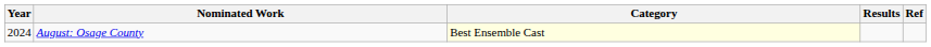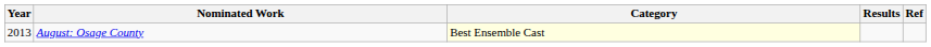 <table class="wikitable">
 <tr>
 <th scope="col" style="width:1em;">Year</th>
 <th scope="col" style="width:35em;">Nominated Work</th>
 <th scope="col" style="width:35em;">Category</th>
 <th scope="col" style="width:1em;">Results</th>
 <th scope="col" style="width:1em;">Ref</th>
 </tr>
 <tr>
-<td>2024</td>
+<td>2013</td>
 <td><em><a href='#'>August: Osage County</a></em></td>
 <td style="background: lightyellow;">Best Ensemble Cast</td>
 <td></td>
 <td></td>
 </tr>
 </table>
